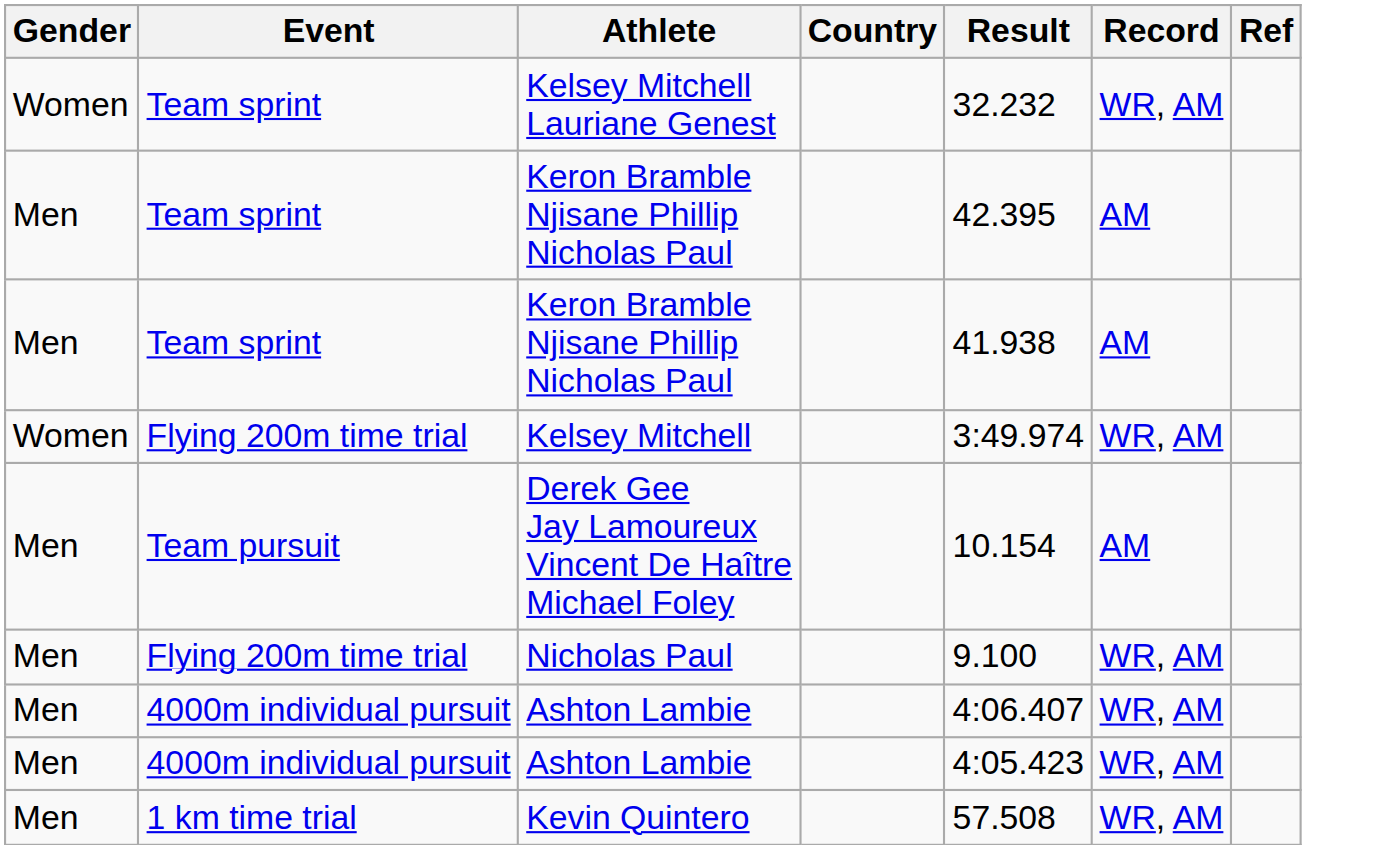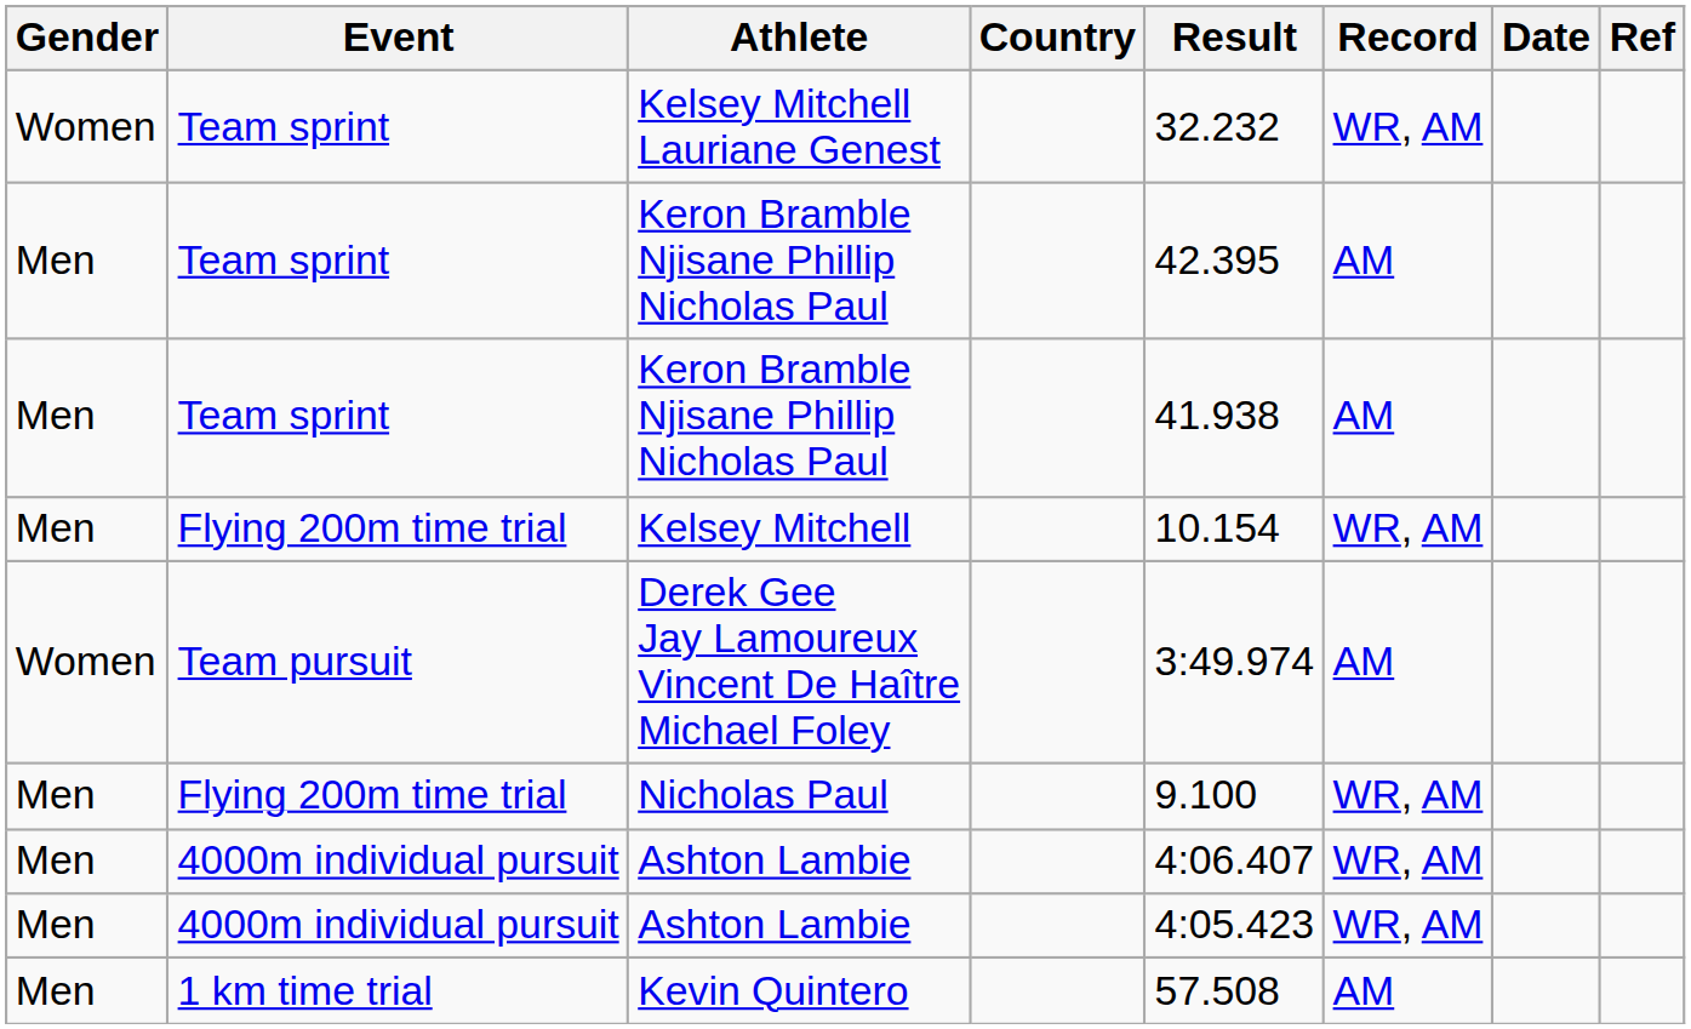 <table class="wikitable sortable">
 <tr>
 <th>Gender</th>
 <th>Event</th>
 <th>Athlete</th>
 <th>Country</th>
 <th>Result</th>
 <th>Record</th>
+<th>Date</th>
 <th>Ref</th>
 </tr>
 <tr>
 <td>Women</td>
 <td><a href='#'>Team sprint</a></td>
 <td><a href='#'>Kelsey Mitchell</a><br><a href='#'>Lauriane Genest</a></td>
 <td></td>
 <td>32.232</td>
 <td><a href='#'>WR</a>, <a href='#'>AM</a></td>
 <td></td>
+<td></td>
 </tr>
 <tr>
 <td>Men</td>
 <td><a href='#'>Team sprint</a></td>
 <td><a href='#'>Keron Bramble</a><br><a href='#'>Njisane Phillip</a><br><a href='#'>Nicholas Paul</a></td>
 <td></td>
 <td>42.395</td>
 <td><a href='#'>AM</a></td>
+<td></td>
 <td></td>
 </tr>
 <tr>
 <td>Men</td>
 <td><a href='#'>Team sprint</a></td>
 <td><a href='#'>Keron Bramble</a><br><a href='#'>Njisane Phillip</a><br><a href='#'>Nicholas Paul</a></td>
 <td></td>
 <td>41.938</td>
 <td><a href='#'>AM</a></td>
 <td></td>
-</tr>
-<tr>
-<td>Women</td>
-<td><a href='#'>Flying 200m time trial</a></td>
-<td><a href='#'>Kelsey Mitchell</a></td>
-<td></td>
-<td>3:49.974</td>
-<td><a href='#'>WR</a>, <a href='#'>AM</a></td>
 <td></td>
 </tr>
 <tr>
 <td>Men</td>
+<td><a href='#'>Flying 200m time trial</a></td>
+<td><a href='#'>Kelsey Mitchell</a></td>
+<td></td>
+<td>10.154</td>
+<td><a href='#'>WR</a>, <a href='#'>AM</a></td>
+<td></td>
+<td></td>
+</tr>
+<tr>
+<td>Women</td>
 <td><a href='#'>Team pursuit</a></td>
 <td><a href='#'>Derek Gee</a><br><a href='#'>Jay Lamoureux</a><br><a href='#'>Vincent De Haître</a><br><a href='#'>Michael Foley</a></td>
 <td></td>
-<td>10.154</td>
+<td>3:49.974</td>
 <td><a href='#'>AM</a></td>
+<td></td>
 <td></td>
 </tr>
 <tr>
 <td>Men</td>
 <td><a href='#'>Flying 200m time trial</a></td>
 <td><a href='#'>Nicholas Paul</a></td>
 <td></td>
 <td>9.100</td>
 <td><a href='#'>WR</a>, <a href='#'>AM</a></td>
 <td></td>
+<td></td>
 </tr>
 <tr>
 <td>Men</td>
 <td><a href='#'>4000m individual pursuit</a></td>
 <td><a href='#'>Ashton Lambie</a></td>
 <td></td>
 <td>4:06.407</td>
 <td><a href='#'>WR</a>, <a href='#'>AM</a></td>
+<td></td>
 <td></td>
 </tr>
 <tr>
 <td>Men</td>
 <td><a href='#'>4000m individual pursuit</a></td>
 <td><a href='#'>Ashton Lambie</a></td>
 <td></td>
 <td>4:05.423</td>
 <td><a href='#'>WR</a>, <a href='#'>AM</a></td>
 <td></td>
+<td></td>
 </tr>
 <tr>
 <td>Men</td>
 <td><a href='#'>1 km time trial</a></td>
 <td><a href='#'>Kevin Quintero</a></td>
 <td></td>
 <td>57.508</td>
-<td><a href='#'>WR</a>, <a href='#'>AM</a></td>
+<td><a href='#'>AM</a></td>
+<td></td>
 <td></td>
 </tr>
 </table>
